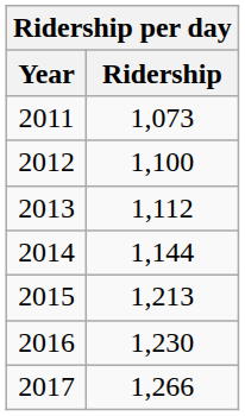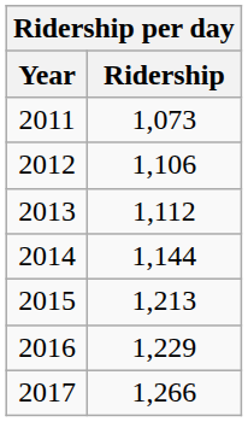 <table class="wikitable" style="margin: 1em 0.2em; text-align: center;">
 <tr style="background: #ddd;">
 <th colspan="2">Ridership per day </th>
 </tr>
 <tr>
 <th>Year</th>
 <th>Ridership</th>
 </tr>
 <tr>
 <td>2011</td>
 <td>1,073</td>
 </tr>
 <tr>
 <td>2012</td>
-<td>1,100</td>
+<td>1,106</td>
 </tr>
 <tr>
 <td>2013</td>
 <td>1,112</td>
 </tr>
 <tr>
 <td>2014</td>
 <td>1,144</td>
 </tr>
 <tr>
 <td>2015</td>
 <td>1,213</td>
 </tr>
 <tr>
 <td>2016</td>
-<td>1,230</td>
+<td>1,229</td>
 </tr>
 <tr>
 <td>2017</td>
 <td>1,266</td>
 </tr>
 </table>
